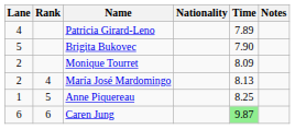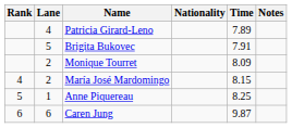 <table class="wikitable sortable" style="text-align:center">
 <tr>
+<th>Rank</th>
 <th>Lane</th>
-<th>Rank</th>
 <th>Name</th>
 <th>Nationality</th>
 <th>Time</th>
 <th>Notes</th>
 </tr>
 <tr>
+<td></td>
 <td>4</td>
-<td></td>
 <td align="left"><a href='#'>Patricia Girard-Leno</a></td>
 <td align=left></td>
 <td>7.89</td>
 <td></td>
 </tr>
 <tr>
+<td></td>
 <td>5</td>
-<td></td>
 <td align="left"><a href='#'>Brigita Bukovec</a></td>
 <td align=left></td>
-<td>7.90</td>
+<td>7.91</td>
 <td></td>
 </tr>
 <tr>
+<td></td>
 <td>2</td>
-<td></td>
 <td align="left"><a href='#'>Monique Tourret</a></td>
 <td align=left></td>
 <td>8.09</td>
 <td></td>
 </tr>
 <tr>
+<td>4</td>
 <td>2</td>
-<td>4</td>
 <td align="left"><a href='#'>María José Mardomingo</a></td>
 <td align=left></td>
-<td>8.13</td>
+<td>8.15</td>
 <td></td>
 </tr>
 <tr>
+<td>5</td>
 <td>1</td>
-<td>5</td>
 <td align="left"><a href='#'>Anne Piquereau</a></td>
 <td align=left></td>
 <td>8.25</td>
 <td></td>
 </tr>
 <tr>
 <td>6</td>
 <td>6</td>
 <td align="left"><a href='#'>Caren Jung</a></td>
 <td align=left></td>
-<td style="background: lightgreen;">9.87</td>
+<td>9.87</td>
 <td></td>
 </tr>
 </table>
